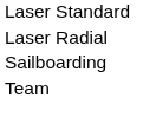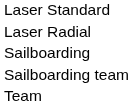 <table>
 <tr>
 <td>Laser Standard</td>
 <td></td>
 <td></td>
 <td></td>
 </tr>
 <tr>
 <td>Laser Radial</td>
 <td></td>
 <td></td>
 <td></td>
 </tr>
 <tr>
 <td>Sailboarding</td>
 <td></td>
 <td></td>
 <td></td>
 </tr>
 <tr>
+<td>Sailboarding team</td>
+<td></td>
+<td></td>
+<td></td>
+</tr>
+<tr>
 <td>Team</td>
 <td></td>
 <td></td>
 <td></td>
 </tr>
 </table>
